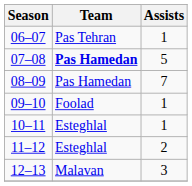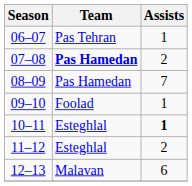 <table class="wikitable" style="text-align: center;">
 <tr>
 <th>Season</th>
 <th>Team</th>
 <th>Assists</th>
 </tr>
 <tr>
 <td><a href='#'>06–07</a></td>
 <td align="left"><a href='#'>Pas Tehran</a></td>
 <td>1</td>
 </tr>
 <tr>
 <td><a href='#'>07–08</a></td>
 <td align="left"><strong><a href='#'>Pas Hamedan</a></strong></td>
-<td>5</td>
+<td>2</td>
 </tr>
 <tr>
 <td><a href='#'>08–09</a></td>
 <td align="left"><a href='#'>Pas Hamedan</a></td>
 <td>7</td>
 </tr>
 <tr>
 <td><a href='#'>09–10</a></td>
 <td align="left"><a href='#'>Foolad</a></td>
 <td>1</td>
 </tr>
 <tr>
 <td><a href='#'>10–11</a></td>
 <td align="left"><a href='#'>Esteghlal</a></td>
-<td>1</td>
+<td><strong>1</strong></td>
 </tr>
 <tr>
 <td><a href='#'>11–12</a></td>
 <td align="left"><a href='#'>Esteghlal</a></td>
 <td>2</td>
 </tr>
 <tr>
 <td><a href='#'>12–13</a></td>
 <td align="left"><a href='#'>Malavan</a></td>
-<td>3</td>
+<td>6</td>
 </tr>
 <tr>
 </tr>
 </table>
